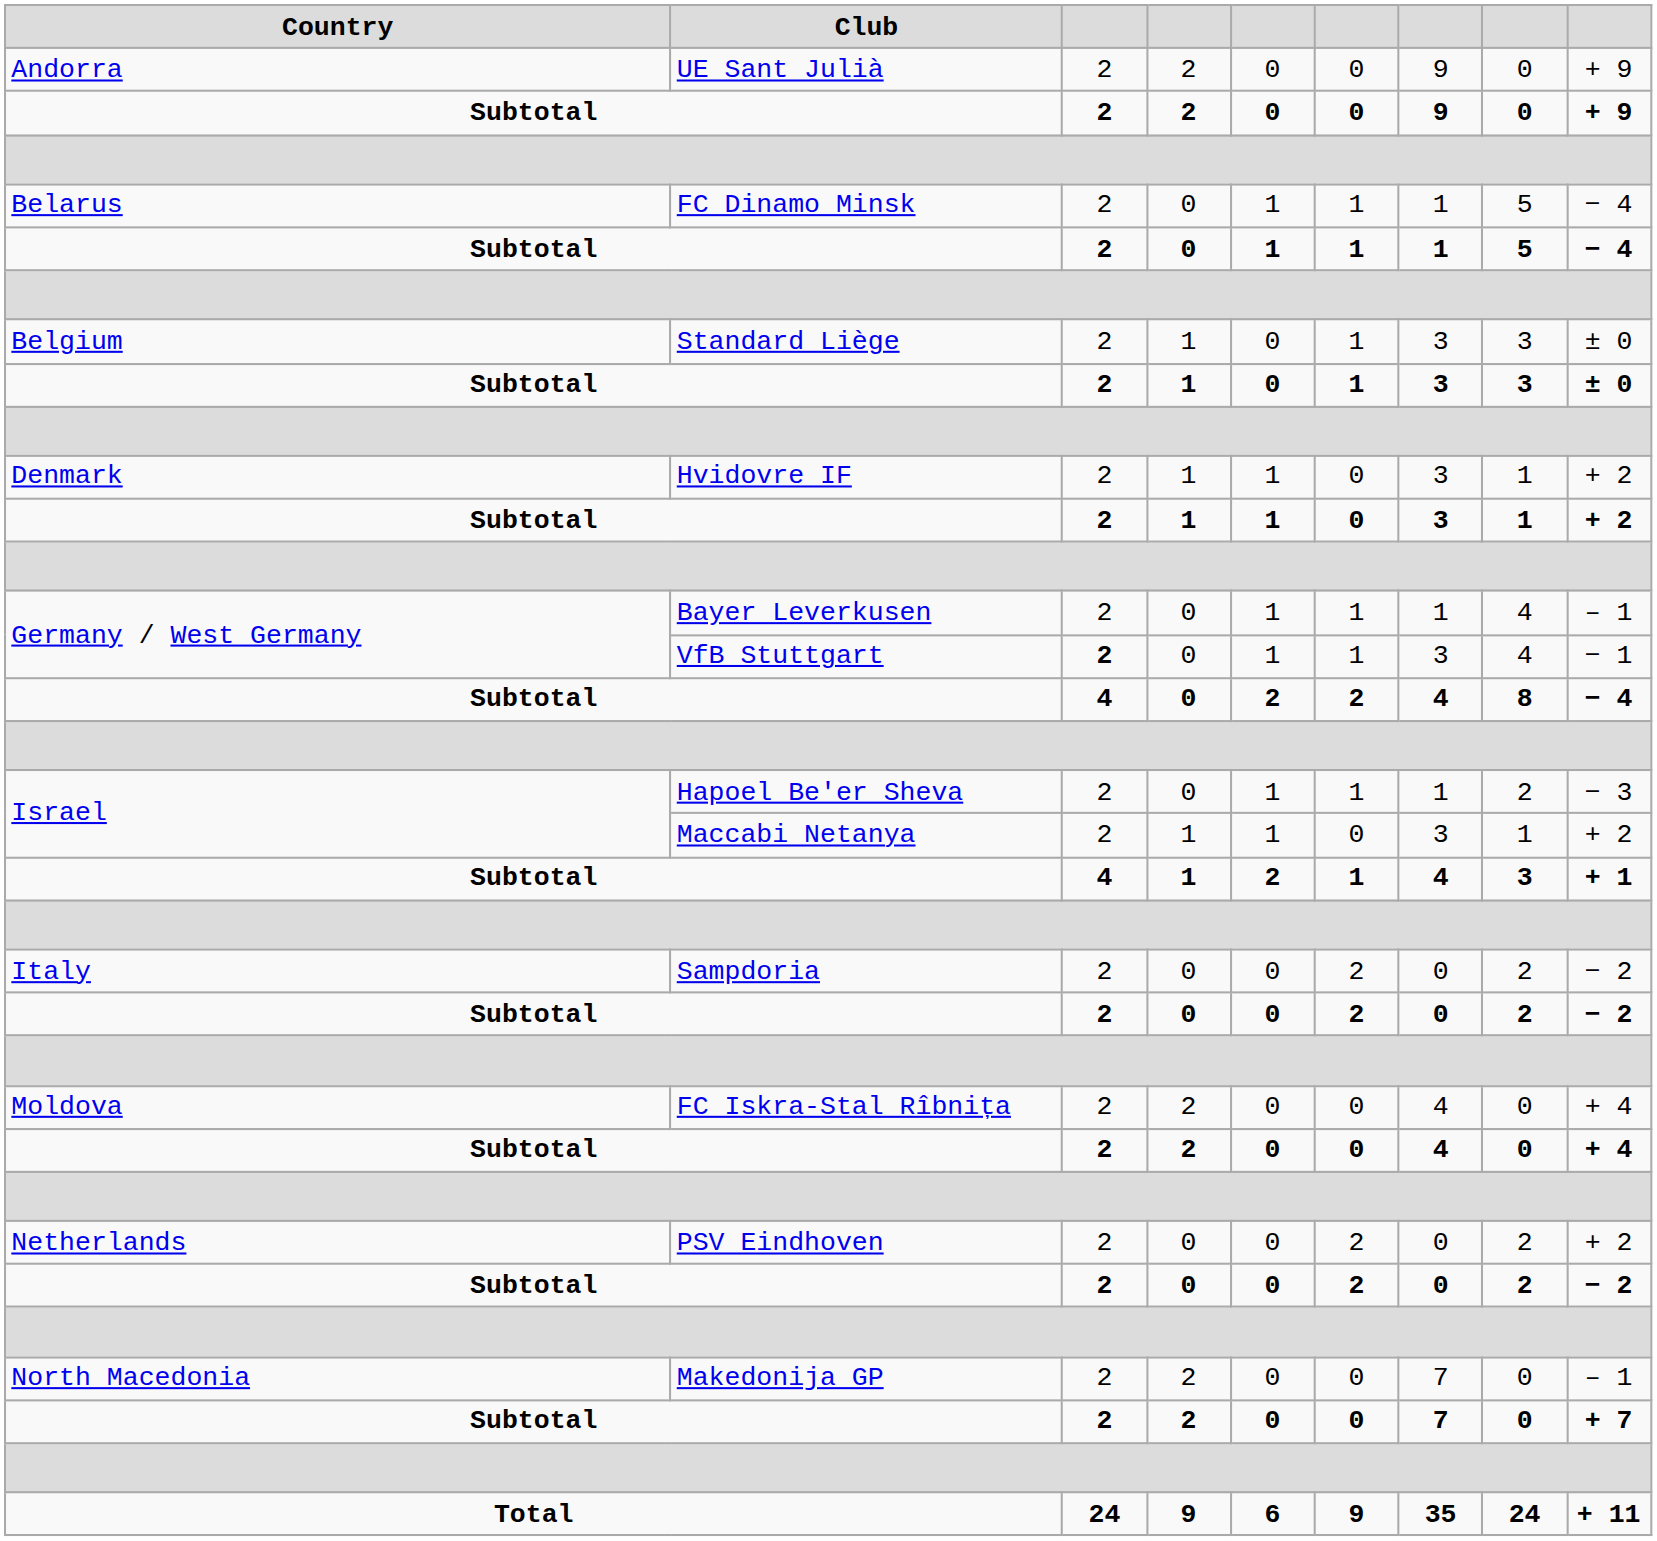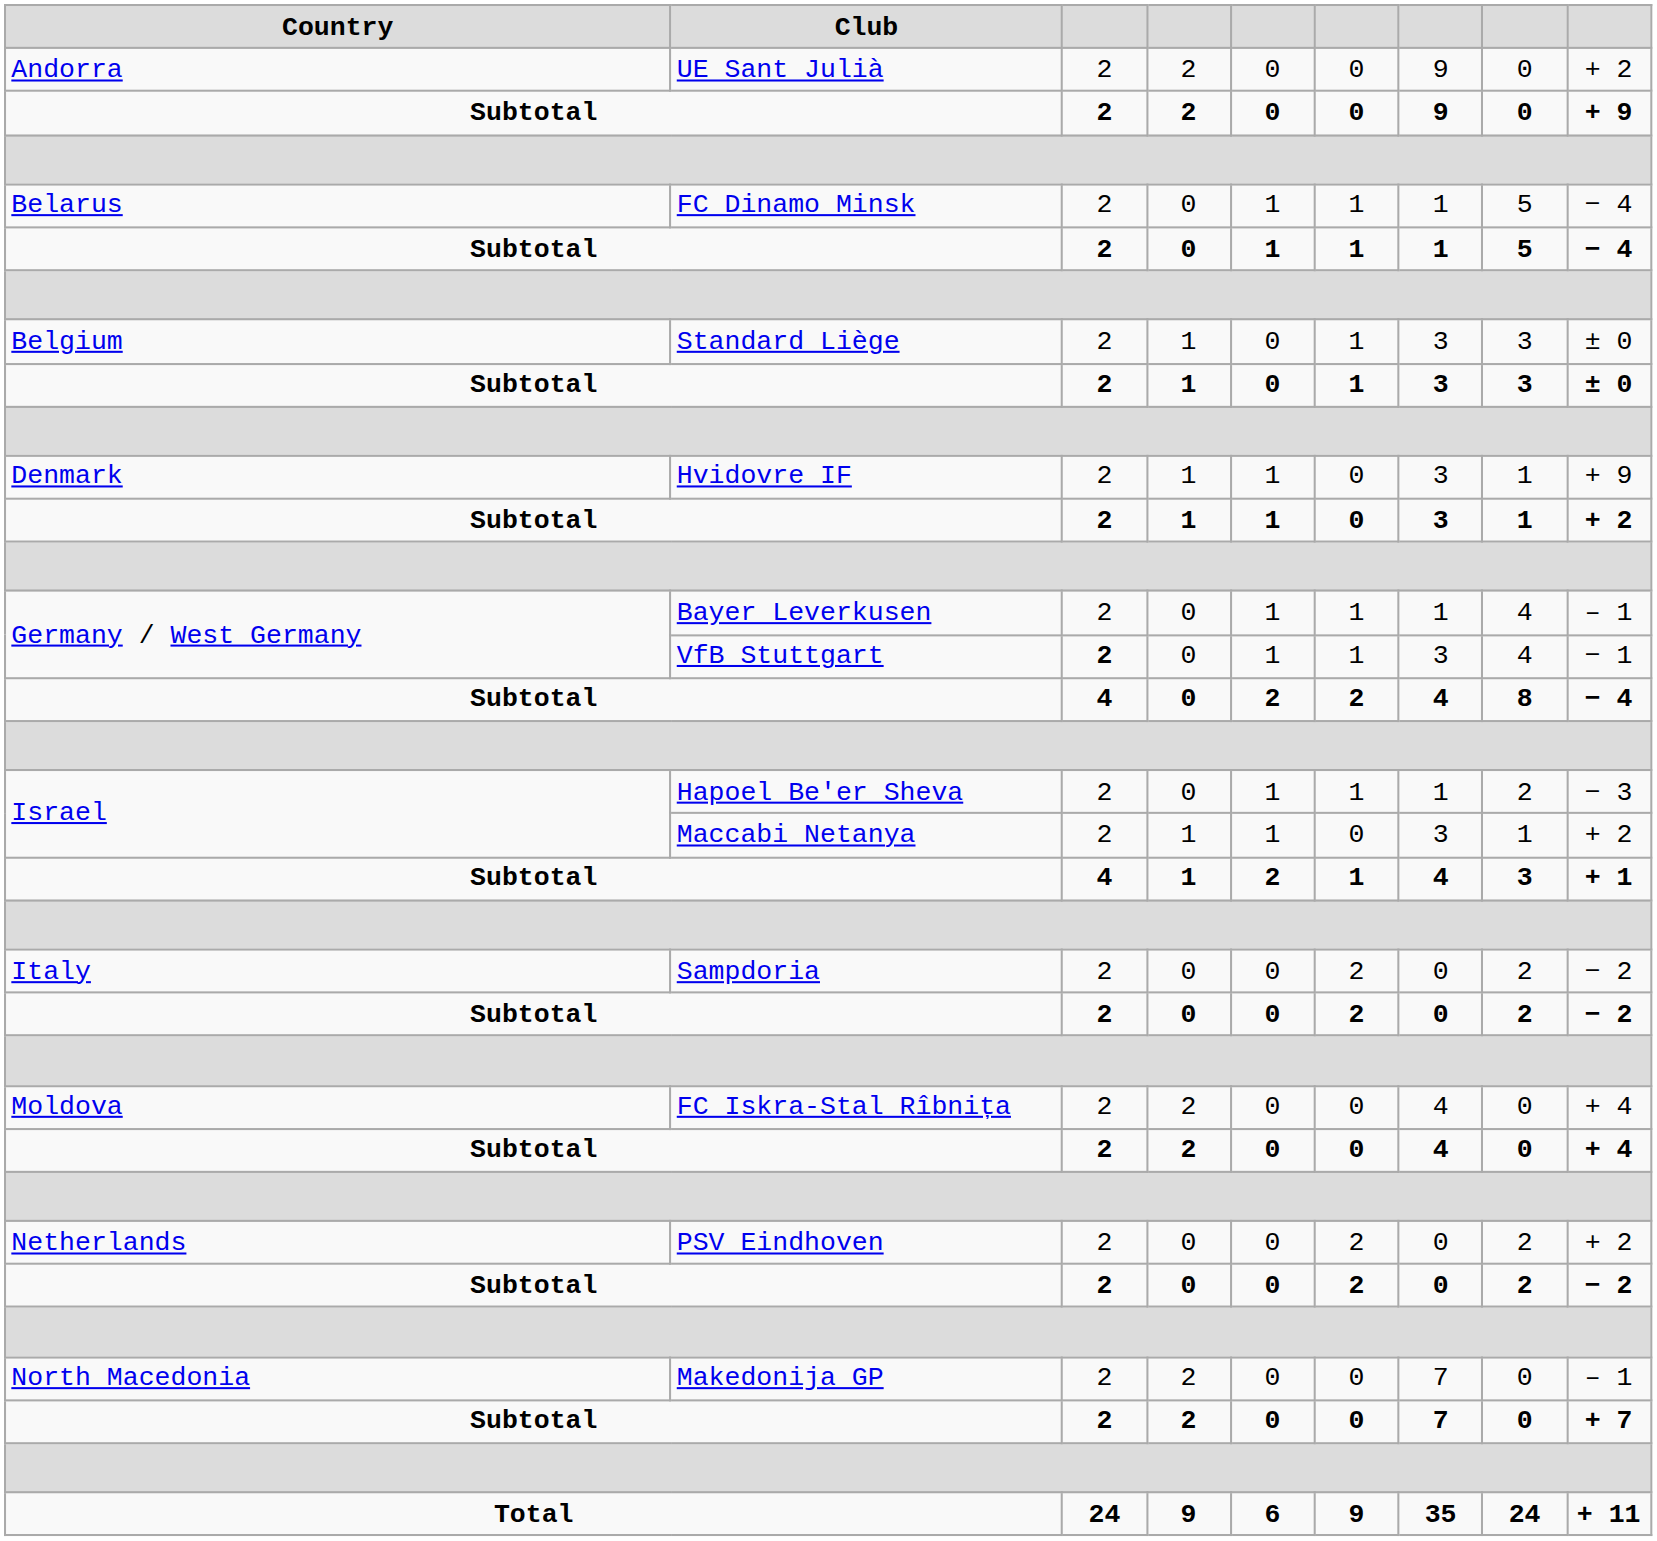 <table class="wikitable" style="text-align: center;">
 <tr>
 <th width="320" style="background:#DCDCDC">Country</th>
 <th width="186" style="background:#DCDCDC">Club</th>
 <th width="35" style="background:#DCDCDC"></th>
 <th width="35" style="background:#DCDCDC"></th>
 <th width="35" style="background:#DCDCDC"></th>
 <th width="35" style="background:#DCDCDC"></th>
 <th width="35" style="background:#DCDCDC"></th>
 <th width="35" style="background:#DCDCDC"></th>
 <th width="35" style="background:#DCDCDC"></th>
 </tr>
 <tr>
 <td align=left> <a href='#'>Andorra</a></td>
 <td align=left><a href='#'>UE Sant Julià</a></td>
 <td>2</td>
 <td>2</td>
 <td>0</td>
 <td>0</td>
 <td>9</td>
 <td>0</td>
-<td>+ 9</td>
+<td>+ 2</td>
 </tr>
 <tr>
 <td colspan=2><strong>Subtotal</strong></td>
 <td><strong>2</strong></td>
 <td><strong>2</strong></td>
 <td><strong>0</strong></td>
 <td><strong>0</strong></td>
 <td><strong>9</strong></td>
 <td><strong>0</strong></td>
 <td><strong>+ 9</strong></td>
 </tr>
 <tr>
 <th colspan=9 height="18" style="background:#DCDCDC"></th>
 </tr>
 <tr>
 <td align=left> <a href='#'>Belarus</a></td>
 <td align=left><a href='#'>FC Dinamo Minsk</a></td>
 <td>2</td>
 <td>0</td>
 <td>1</td>
 <td>1</td>
 <td>1</td>
 <td>5</td>
 <td>− 4</td>
 </tr>
 <tr>
 <td colspan=2><strong>Subtotal</strong></td>
 <td><strong>2</strong></td>
 <td><strong>0</strong></td>
 <td><strong>1</strong></td>
 <td><strong>1</strong></td>
 <td><strong>1</strong></td>
 <td><strong>5</strong></td>
 <td><strong>− 4</strong></td>
 </tr>
 <tr>
 <th colspan=9 height="18" style="background:#DCDCDC"></th>
 </tr>
 <tr>
 <td align=left> <a href='#'>Belgium</a></td>
 <td align=left><a href='#'>Standard Liège</a></td>
 <td>2</td>
 <td>1</td>
 <td>0</td>
 <td>1</td>
 <td>3</td>
 <td>3</td>
 <td>± 0</td>
 </tr>
 <tr>
 <td colspan=2><strong>Subtotal</strong></td>
 <td><strong>2</strong></td>
 <td><strong>1</strong></td>
 <td><strong>0</strong></td>
 <td><strong>1</strong></td>
 <td><strong>3</strong></td>
 <td><strong>3</strong></td>
 <td><strong>± 0</strong></td>
 </tr>
 <tr>
 <th colspan=9 height="18" style="background:#DCDCDC"></th>
 </tr>
 <tr>
 <td align=left> <a href='#'>Denmark</a></td>
 <td align=left><a href='#'>Hvidovre IF</a></td>
 <td>2</td>
 <td>1</td>
 <td>1</td>
 <td>0</td>
 <td>3</td>
 <td>1</td>
-<td>+ 2</td>
+<td>+ 9</td>
 </tr>
 <tr>
 <td colspan=2><strong>Subtotal</strong></td>
 <td><strong>2</strong></td>
 <td><strong>1</strong></td>
 <td><strong>1</strong></td>
 <td><strong>0</strong></td>
 <td><strong>3</strong></td>
 <td><strong>1</strong></td>
 <td><strong>+ 2</strong></td>
 </tr>
 <tr>
 <th colspan=9 height="18" style="background:#DCDCDC"></th>
 </tr>
 <tr>
 <td rowspan=2 align=left> <a href='#'>Germany</a> /  <a href='#'>West Germany</a></td>
 <td align=left><a href='#'>Bayer Leverkusen</a></td>
 <td>2</td>
 <td>0</td>
 <td>1</td>
 <td>1</td>
 <td>1</td>
 <td>4</td>
 <td>– 1</td>
 </tr>
 <tr>
 <td align=left><a href='#'>VfB Stuttgart</a></td>
 <td><strong>2</strong></td>
 <td>0</td>
 <td>1</td>
 <td>1</td>
 <td>3</td>
 <td>4</td>
 <td>− 1</td>
 </tr>
 <tr>
 <td colspan=2><strong>Subtotal</strong></td>
 <td><strong>4</strong></td>
 <td><strong>0</strong></td>
 <td><strong>2</strong></td>
 <td><strong>2</strong></td>
 <td><strong>4</strong></td>
 <td><strong>8</strong></td>
 <td><strong>− 4</strong></td>
 </tr>
 <tr>
 <th colspan=9 height="18" style="background:#DCDCDC"></th>
 </tr>
 <tr>
 <td rowspan=2 align=left> <a href='#'>Israel</a></td>
 <td align=left><a href='#'>Hapoel Be'er Sheva</a></td>
 <td>2</td>
 <td>0</td>
 <td>1</td>
 <td>1</td>
 <td>1</td>
 <td>2</td>
 <td>− 3</td>
 </tr>
 <tr>
 <td align=left><a href='#'>Maccabi Netanya</a></td>
 <td>2</td>
 <td>1</td>
 <td>1</td>
 <td>0</td>
 <td>3</td>
 <td>1</td>
 <td>+ 2</td>
 </tr>
 <tr>
 <td colspan=2><strong>Subtotal</strong></td>
 <td><strong>4</strong></td>
 <td><strong>1</strong></td>
 <td><strong>2</strong></td>
 <td><strong>1</strong></td>
 <td><strong>4</strong></td>
 <td><strong>3</strong></td>
 <td><strong>+ 1</strong></td>
 </tr>
 <tr>
 <th colspan=9 height="18" style="background:#DCDCDC"></th>
 </tr>
 <tr>
 <td align=left> <a href='#'>Italy</a></td>
 <td align=left><a href='#'>Sampdoria</a></td>
 <td>2</td>
 <td>0</td>
 <td>0</td>
 <td>2</td>
 <td>0</td>
 <td>2</td>
 <td>− 2</td>
 </tr>
 <tr>
 <td colspan=2><strong>Subtotal</strong></td>
 <td><strong>2</strong></td>
 <td><strong>0</strong></td>
 <td><strong>0</strong></td>
 <td><strong>2</strong></td>
 <td><strong>0</strong></td>
 <td><strong>2</strong></td>
 <td><strong>− 2</strong></td>
 </tr>
 <tr>
 <th colspan=9 height="18" style="background:#DCDCDC"></th>
 </tr>
 <tr>
 <td align=left> <a href='#'>Moldova</a></td>
 <td align=left><a href='#'>FC Iskra-Stal Rîbnița</a></td>
 <td>2</td>
 <td>2</td>
 <td>0</td>
 <td>0</td>
 <td>4</td>
 <td>0</td>
 <td>+ 4</td>
 </tr>
 <tr>
 <td colspan=2><strong>Subtotal</strong></td>
 <td><strong>2</strong></td>
 <td><strong>2</strong></td>
 <td><strong>0</strong></td>
 <td><strong>0</strong></td>
 <td><strong>4</strong></td>
 <td><strong>0</strong></td>
 <td><strong>+ 4</strong></td>
 </tr>
 <tr>
 <th colspan=9 height="18" style="background:#DCDCDC"></th>
 </tr>
 <tr>
 <td align=left> <a href='#'>Netherlands</a></td>
 <td align=left><a href='#'>PSV Eindhoven</a></td>
 <td>2</td>
 <td>0</td>
 <td>0</td>
 <td>2</td>
 <td>0</td>
 <td>2</td>
 <td>+ 2</td>
 </tr>
 <tr>
 <td colspan=2><strong>Subtotal</strong></td>
 <td><strong>2</strong></td>
 <td><strong>0</strong></td>
 <td><strong>0</strong></td>
 <td><strong>2</strong></td>
 <td><strong>0</strong></td>
 <td><strong>2</strong></td>
 <td><strong>− 2</strong></td>
 </tr>
 <tr>
 <th colspan=9 height="18" style="background:#DCDCDC"></th>
 </tr>
 <tr>
 <td align=left> <a href='#'>North Macedonia</a></td>
 <td align=left><a href='#'>Makedonija GP</a></td>
 <td>2</td>
 <td>2</td>
 <td>0</td>
 <td>0</td>
 <td>7</td>
 <td>0</td>
 <td>– 1</td>
 </tr>
 <tr>
 <td colspan=2><strong>Subtotal</strong></td>
 <td><strong>2</strong></td>
 <td><strong>2</strong></td>
 <td><strong>0</strong></td>
 <td><strong>0</strong></td>
 <td><strong>7</strong></td>
 <td><strong>0</strong></td>
 <td><strong>+ 7</strong></td>
 </tr>
 <tr>
 <th colspan=9 height="18" style="background:#DCDCDC"></th>
 </tr>
 <tr>
 <td colspan=2><strong>Total</strong></td>
 <td><strong>24</strong></td>
 <td><strong>9</strong></td>
 <td><strong>6</strong></td>
 <td><strong>9</strong></td>
 <td><strong>35</strong></td>
 <td><strong>24</strong></td>
 <td><strong>+ 11</strong></td>
 </tr>
 </table>
